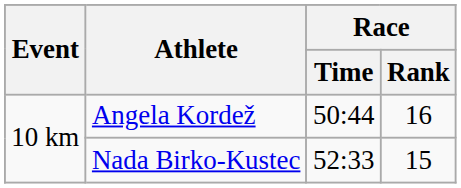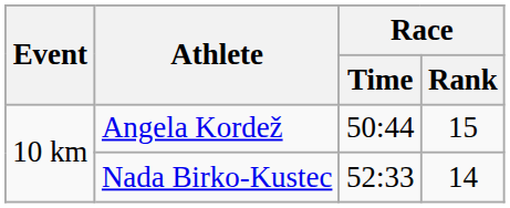 <table class="wikitable" border="1" style="font-size:90%">
 <tr>
 <th rowspan=2>Event</th>
 <th rowspan=2>Athlete</th>
 <th colspan=2>Race</th>
 </tr>
 <tr>
 <th>Time</th>
 <th>Rank</th>
 </tr>
 <tr>
 <td rowspan=2>10 km</td>
 <td><a href='#'>Angela Kordež</a></td>
 <td align=center>50:44</td>
-<td align=center>16</td>
+<td align=center>15</td>
 </tr>
 <tr>
 <td><a href='#'>Nada Birko-Kustec</a></td>
 <td align=center>52:33</td>
-<td align=center>15</td>
+<td align=center>14</td>
 </tr>
 </table>
